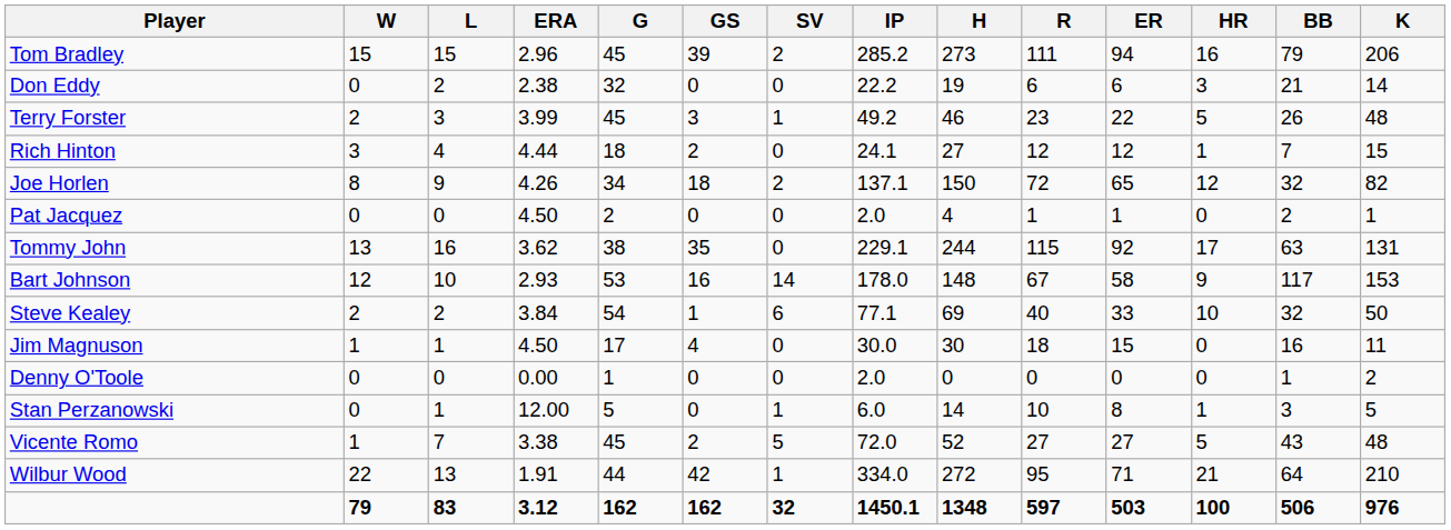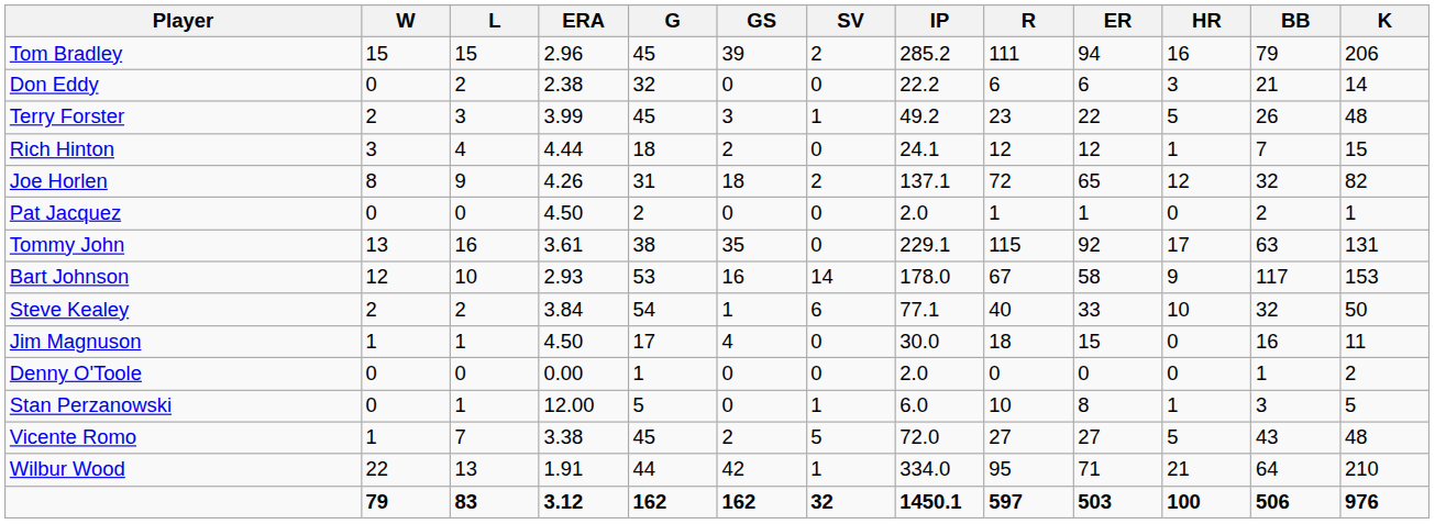 <table class="wikitable sortable">
 <tr>
 <th width="20%">Player</th>
 <th width="5%">W</th>
 <th width="5%">L</th>
 <th width="5%">ERA</th>
 <th width="5%">G</th>
 <th width="5%">GS</th>
 <th width="5%">SV</th>
 <th width="5%">IP</th>
-<th width="5%">H</th>
 <th width="5%">R</th>
 <th width="5%">ER</th>
 <th width="5%">HR</th>
 <th width="5%">BB</th>
 <th width="5%">K</th>
 </tr>
 <tr>
 <td><a href='#'>Tom Bradley</a></td>
 <td>15</td>
 <td>15</td>
 <td>2.96</td>
 <td>45</td>
 <td>39</td>
 <td>2</td>
 <td>285.2</td>
-<td>273</td>
 <td>111</td>
 <td>94</td>
 <td>16</td>
 <td>79</td>
 <td>206</td>
 </tr>
 <tr>
 <td><a href='#'>Don Eddy</a></td>
 <td>0</td>
 <td>2</td>
 <td>2.38</td>
 <td>32</td>
 <td>0</td>
 <td>0</td>
 <td>22.2</td>
-<td>19</td>
 <td>6</td>
 <td>6</td>
 <td>3</td>
 <td>21</td>
 <td>14</td>
 </tr>
 <tr>
 <td><a href='#'>Terry Forster</a></td>
 <td>2</td>
 <td>3</td>
 <td>3.99</td>
 <td>45</td>
 <td>3</td>
 <td>1</td>
 <td>49.2</td>
-<td>46</td>
 <td>23</td>
 <td>22</td>
 <td>5</td>
 <td>26</td>
 <td>48</td>
 </tr>
 <tr>
 <td><a href='#'>Rich Hinton</a></td>
 <td>3</td>
 <td>4</td>
 <td>4.44</td>
 <td>18</td>
 <td>2</td>
 <td>0</td>
 <td>24.1</td>
-<td>27</td>
 <td>12</td>
 <td>12</td>
 <td>1</td>
 <td>7</td>
 <td>15</td>
 </tr>
 <tr>
 <td><a href='#'>Joe Horlen</a></td>
 <td>8</td>
 <td>9</td>
 <td>4.26</td>
-<td>34</td>
+<td>31</td>
 <td>18</td>
 <td>2</td>
 <td>137.1</td>
-<td>150</td>
 <td>72</td>
 <td>65</td>
 <td>12</td>
 <td>32</td>
 <td>82</td>
 </tr>
 <tr>
 <td><a href='#'>Pat Jacquez</a></td>
 <td>0</td>
 <td>0</td>
 <td>4.50</td>
 <td>2</td>
 <td>0</td>
 <td>0</td>
 <td>2.0</td>
-<td>4</td>
 <td>1</td>
 <td>1</td>
 <td>0</td>
 <td>2</td>
 <td>1</td>
 </tr>
 <tr>
 <td><a href='#'>Tommy John</a></td>
 <td>13</td>
 <td>16</td>
-<td>3.62</td>
+<td>3.61</td>
 <td>38</td>
 <td>35</td>
 <td>0</td>
 <td>229.1</td>
-<td>244</td>
 <td>115</td>
 <td>92</td>
 <td>17</td>
 <td>63</td>
 <td>131</td>
 </tr>
 <tr>
 <td><a href='#'>Bart Johnson</a></td>
 <td>12</td>
 <td>10</td>
 <td>2.93</td>
 <td>53</td>
 <td>16</td>
 <td>14</td>
 <td>178.0</td>
-<td>148</td>
 <td>67</td>
 <td>58</td>
 <td>9</td>
 <td>117</td>
 <td>153</td>
 </tr>
 <tr>
 <td><a href='#'>Steve Kealey</a></td>
 <td>2</td>
 <td>2</td>
 <td>3.84</td>
 <td>54</td>
 <td>1</td>
 <td>6</td>
 <td>77.1</td>
-<td>69</td>
 <td>40</td>
 <td>33</td>
 <td>10</td>
 <td>32</td>
 <td>50</td>
 </tr>
 <tr>
 <td><a href='#'>Jim Magnuson</a></td>
 <td>1</td>
 <td>1</td>
 <td>4.50</td>
 <td>17</td>
 <td>4</td>
 <td>0</td>
 <td>30.0</td>
-<td>30</td>
 <td>18</td>
 <td>15</td>
 <td>0</td>
 <td>16</td>
 <td>11</td>
 </tr>
 <tr>
 <td><a href='#'>Denny O'Toole</a></td>
 <td>0</td>
 <td>0</td>
 <td>0.00</td>
 <td>1</td>
 <td>0</td>
 <td>0</td>
 <td>2.0</td>
 <td>0</td>
 <td>0</td>
 <td>0</td>
-<td>0</td>
 <td>1</td>
 <td>2</td>
 </tr>
 <tr>
 <td><a href='#'>Stan Perzanowski</a></td>
 <td>0</td>
 <td>1</td>
 <td>12.00</td>
 <td>5</td>
 <td>0</td>
 <td>1</td>
 <td>6.0</td>
-<td>14</td>
 <td>10</td>
 <td>8</td>
 <td>1</td>
 <td>3</td>
 <td>5</td>
 </tr>
 <tr>
 <td><a href='#'>Vicente Romo</a></td>
 <td>1</td>
 <td>7</td>
 <td>3.38</td>
 <td>45</td>
 <td>2</td>
 <td>5</td>
 <td>72.0</td>
-<td>52</td>
 <td>27</td>
 <td>27</td>
 <td>5</td>
 <td>43</td>
 <td>48</td>
 </tr>
 <tr>
 <td><a href='#'>Wilbur Wood</a></td>
 <td>22</td>
 <td>13</td>
 <td>1.91</td>
 <td>44</td>
 <td>42</td>
 <td>1</td>
 <td>334.0</td>
-<td>272</td>
 <td>95</td>
 <td>71</td>
 <td>21</td>
 <td>64</td>
 <td>210</td>
 </tr>
 <tr class="sortbottom">
 <td></td>
 <td><strong>79</strong></td>
 <td><strong>83</strong></td>
 <td><strong>3.12</strong></td>
 <td><strong>162</strong></td>
 <td><strong>162</strong></td>
 <td><strong>32</strong></td>
 <td><strong>1450.1</strong></td>
-<td><strong>1348</strong></td>
 <td><strong>597</strong></td>
 <td><strong>503</strong></td>
 <td><strong>100</strong></td>
 <td><strong>506</strong></td>
 <td><strong>976</strong></td>
 </tr>
 </table>
